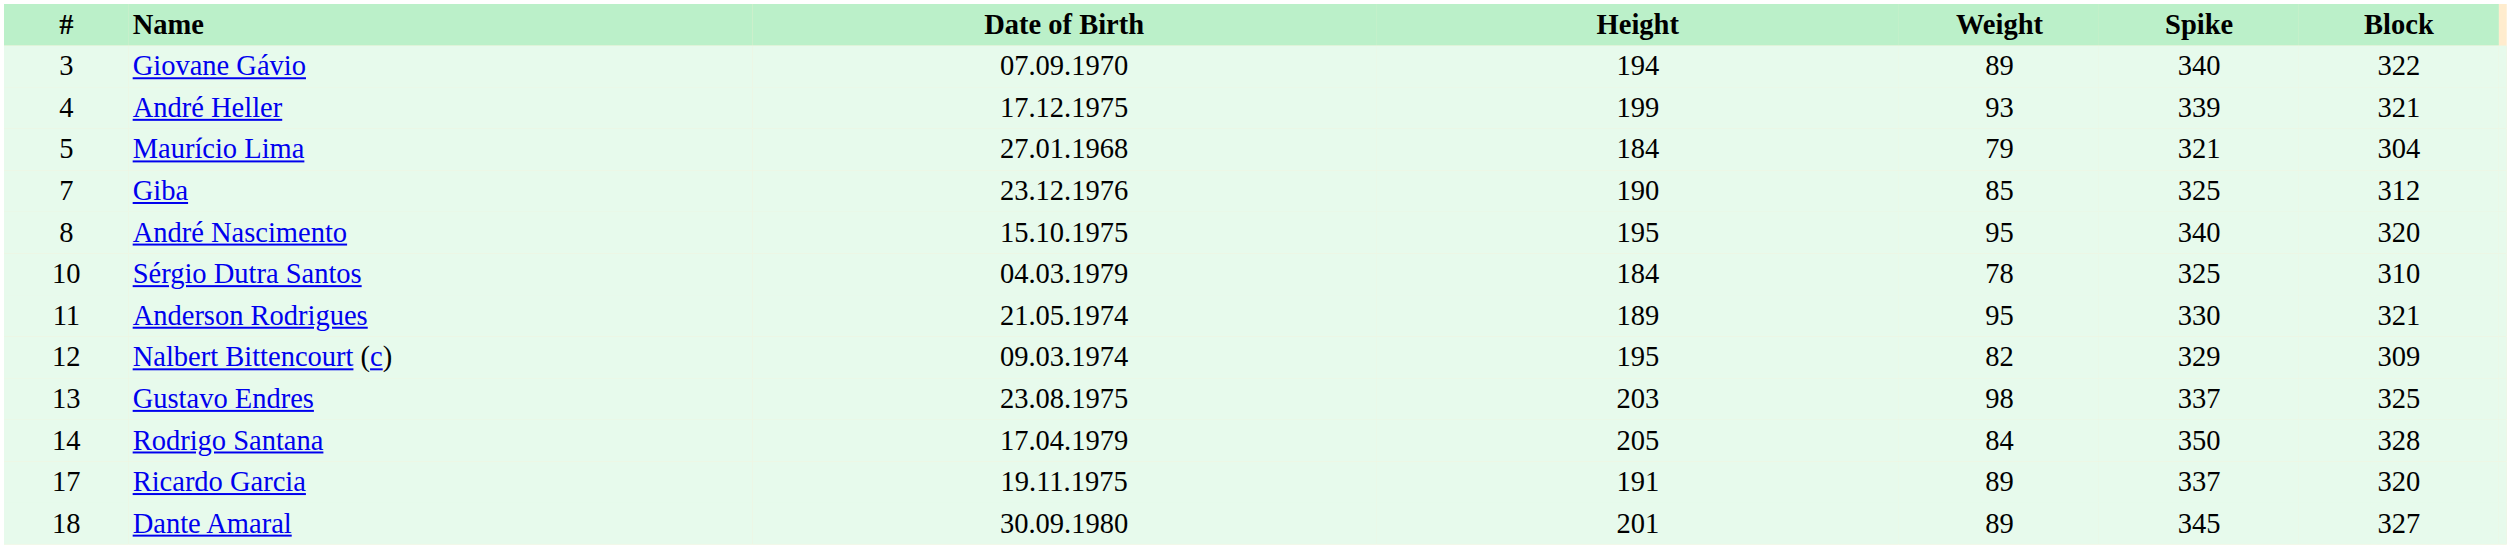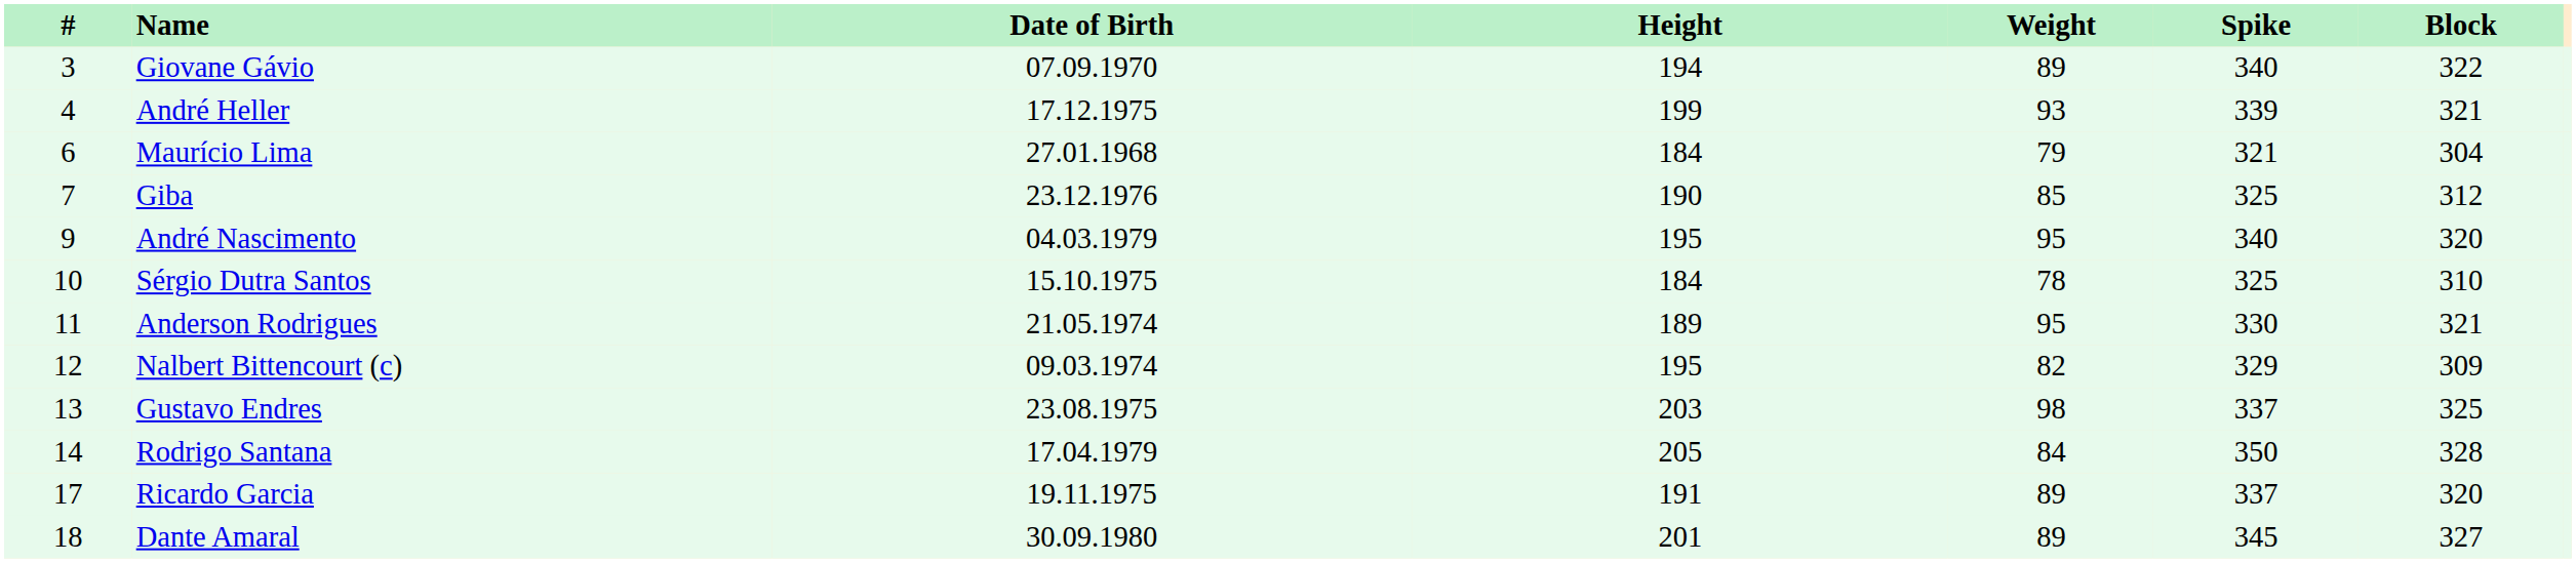 <table border=0 cellpadding=2 cellspacing=0  |- bgcolor=#FFECCE style="text-align:center; font-size:90%;" width=100%>
 <tr bgcolor=#BBF0C9>
 <th width=5%>#</th>
 <th width=25% align=left>Name</th>
 <th width=25%>Date of Birth</th>
 <th width=21%>Height</th>
 <th width=8%>Weight</th>
 <th width=8%>Spike</th>
 <th width=8%>Block</th>
 </tr>
 <tr bgcolor=#E7FAEC>
 <td>3</td>
 <td align=left><a href='#'>Giovane Gávio</a></td>
 <td>07.09.1970</td>
 <td>194</td>
 <td>89</td>
 <td>340</td>
 <td>322</td>
 <td></td>
 </tr>
 <tr bgcolor=#E7FAEC>
 <td>4</td>
 <td align=left><a href='#'>André Heller</a></td>
 <td>17.12.1975</td>
 <td>199</td>
 <td>93</td>
 <td>339</td>
 <td>321</td>
 <td></td>
 </tr>
 <tr bgcolor=#E7FAEC>
-<td>5</td>
+<td>6</td>
 <td align=left><a href='#'>Maurício Lima</a></td>
 <td>27.01.1968</td>
 <td>184</td>
 <td>79</td>
 <td>321</td>
 <td>304</td>
 <td></td>
 </tr>
 <tr bgcolor=#E7FAEC>
 <td>7</td>
 <td align=left><a href='#'>Giba</a></td>
 <td>23.12.1976</td>
 <td>190</td>
 <td>85</td>
 <td>325</td>
 <td>312</td>
 <td></td>
 </tr>
 <tr bgcolor=#E7FAEC>
-<td>8</td>
+<td>9</td>
 <td align=left><a href='#'>André Nascimento</a></td>
-<td>15.10.1975</td>
+<td>04.03.1979</td>
 <td>195</td>
 <td>95</td>
 <td>340</td>
 <td>320</td>
 <td></td>
 </tr>
 <tr bgcolor=#E7FAEC>
 <td>10</td>
 <td align=left><a href='#'>Sérgio Dutra Santos</a></td>
-<td>04.03.1979</td>
+<td>15.10.1975</td>
 <td>184</td>
 <td>78</td>
 <td>325</td>
 <td>310</td>
 <td></td>
 </tr>
 <tr bgcolor=#E7FAEC>
 <td>11</td>
 <td align=left><a href='#'>Anderson Rodrigues</a></td>
 <td>21.05.1974</td>
 <td>189</td>
 <td>95</td>
 <td>330</td>
 <td>321</td>
 <td></td>
 </tr>
 <tr bgcolor=#E7FAEC>
 <td>12</td>
 <td align=left><a href='#'>Nalbert Bittencourt</a> (<a href='#'>c</a>)</td>
 <td>09.03.1974</td>
 <td>195</td>
 <td>82</td>
 <td>329</td>
 <td>309</td>
 <td></td>
 </tr>
 <tr bgcolor=#E7FAEC>
 <td>13</td>
 <td align=left><a href='#'>Gustavo Endres</a></td>
 <td>23.08.1975</td>
 <td>203</td>
 <td>98</td>
 <td>337</td>
 <td>325</td>
 <td></td>
 </tr>
 <tr bgcolor=#E7FAEC>
 <td>14</td>
 <td align=left><a href='#'>Rodrigo Santana</a></td>
 <td>17.04.1979</td>
 <td>205</td>
 <td>84</td>
 <td>350</td>
 <td>328</td>
 <td></td>
 </tr>
 <tr bgcolor=#E7FAEC>
 <td>17</td>
 <td align=left><a href='#'>Ricardo Garcia</a></td>
 <td>19.11.1975</td>
 <td>191</td>
 <td>89</td>
 <td>337</td>
 <td>320</td>
 <td></td>
 </tr>
 <tr bgcolor=#E7FAEC>
 <td>18</td>
 <td align=left><a href='#'>Dante Amaral</a></td>
 <td>30.09.1980</td>
 <td>201</td>
 <td>89</td>
 <td>345</td>
 <td>327</td>
 <td></td>
 </tr>
 </table>
